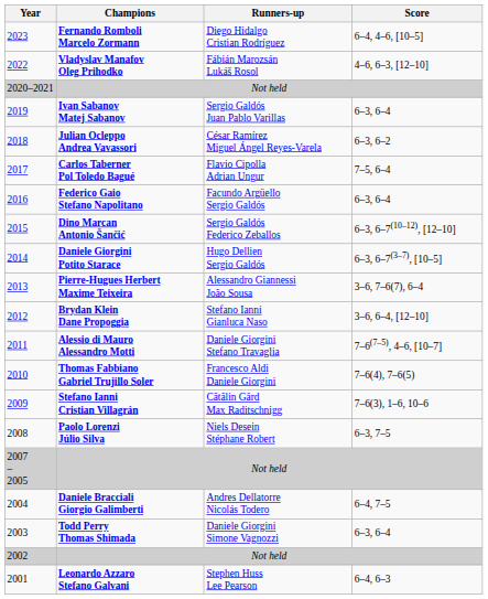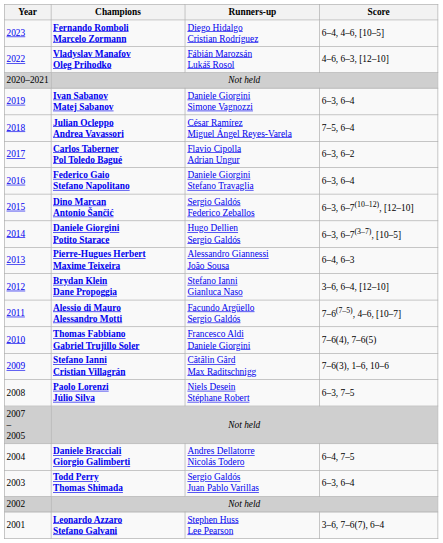 <table class="wikitable" style="font-size:90%">
 <tr>
 <th>Year</th>
 <th width="200">Champions</th>
 <th width="200">Runners-up</th>
 <th width="175">Score</th>
 </tr>
 <tr>
 <td><a href='#'>2023</a></td>
 <td> <strong><a href='#'>Fernando Romboli</a></strong><br> <strong><a href='#'>Marcelo Zormann</a></strong></td>
 <td> <a href='#'>Diego Hidalgo</a><br> <a href='#'>Cristian Rodríguez</a></td>
 <td>6–4, 4–6, [10–5]</td>
 </tr>
 <tr>
 <td><a href='#'>2022</a></td>
 <td> <strong><a href='#'>Vladyslav Manafov</a></strong><br> <strong><a href='#'>Oleg Prihodko</a></strong></td>
 <td> <a href='#'>Fábián Marozsán</a><br> <a href='#'>Lukáš Rosol</a></td>
 <td>4–6, 6–3, [12–10]</td>
 </tr>
 <tr>
 <td style="background:#cfcfcf">2020–2021</td>
 <td colspan=3 align=center style="background:#cfcfcf"><em>Not held</em></td>
 </tr>
 <tr>
 <td><a href='#'>2019</a></td>
 <td> <strong><a href='#'>Ivan Sabanov</a></strong><br> <strong><a href='#'>Matej Sabanov</a></strong></td>
-<td> <a href='#'>Sergio Galdós</a><br> <a href='#'>Juan Pablo Varillas</a></td>
+<td> <a href='#'>Daniele Giorgini</a><br> <a href='#'>Simone Vagnozzi</a></td>
 <td>6–3, 6–4</td>
 </tr>
 <tr>
 <td><a href='#'>2018</a></td>
 <td> <strong><a href='#'>Julian Ocleppo</a></strong><br> <strong><a href='#'>Andrea Vavassori</a></strong></td>
 <td> <a href='#'>César Ramírez</a> <br>  <a href='#'>Miguel Ángel Reyes-Varela</a></td>
-<td>6–3, 6–2</td>
+<td>7–5, 6–4</td>
 </tr>
 <tr>
 <td><a href='#'>2017</a></td>
 <td> <strong><a href='#'>Carlos Taberner</a></strong><br> <strong><a href='#'>Pol Toledo Bagué</a></strong></td>
 <td> <a href='#'>Flavio Cipolla</a><br> <a href='#'>Adrian Ungur</a></td>
-<td>7–5, 6–4</td>
+<td>6–3, 6–2</td>
 </tr>
 <tr>
 <td><a href='#'>2016</a></td>
 <td> <strong><a href='#'>Federico Gaio</a></strong><br> <strong><a href='#'>Stefano Napolitano</a></strong></td>
-<td> <a href='#'>Facundo Argüello</a><br> <a href='#'>Sergio Galdós</a></td>
+<td> <a href='#'>Daniele Giorgini</a><br> <a href='#'>Stefano Travaglia</a></td>
 <td>6–3, 6–4</td>
 </tr>
 <tr>
 <td><a href='#'>2015</a></td>
 <td> <strong><a href='#'>Dino Marcan</a></strong> <br>  <strong><a href='#'>Antonio Šančić</a></strong></td>
 <td> <a href='#'>Sergio Galdós</a><br> <a href='#'>Federico Zeballos</a></td>
 <td>6–3, 6–7<sup>(10–12)</sup>, [12–10]</td>
 </tr>
 <tr>
 <td><a href='#'>2014</a></td>
 <td> <strong><a href='#'>Daniele Giorgini</a> <br> <a href='#'>Potito Starace</a></strong></td>
 <td> <a href='#'>Hugo Dellien</a> <br>  <a href='#'>Sergio Galdós</a></td>
 <td>6–3, 6–7<sup>(3–7)</sup>, [10–5]</td>
 </tr>
 <tr>
 <td><a href='#'>2013</a></td>
 <td> <strong><a href='#'>Pierre-Hugues Herbert</a> <br> <a href='#'>Maxime Teixeira</a></strong></td>
 <td> <a href='#'>Alessandro Giannessi</a> <br>  <a href='#'>João Sousa</a></td>
-<td>3–6, 7–6(7), 6–4</td>
+<td>6–4, 6–3</td>
 </tr>
 <tr>
 <td><a href='#'>2012</a></td>
 <td> <strong><a href='#'>Brydan Klein</a></strong><br> <strong><a href='#'>Dane Propoggia</a></strong></td>
 <td> <a href='#'>Stefano Ianni</a><br> <a href='#'>Gianluca Naso</a></td>
 <td>3–6, 6–4, [12–10]</td>
 </tr>
 <tr>
 <td><a href='#'>2011</a></td>
 <td> <strong><a href='#'>Alessio di Mauro</a></strong><br> <strong><a href='#'>Alessandro Motti</a></strong></td>
-<td> <a href='#'>Daniele Giorgini</a><br> <a href='#'>Stefano Travaglia</a></td>
+<td> <a href='#'>Facundo Argüello</a><br> <a href='#'>Sergio Galdós</a></td>
 <td>7–6<sup>(7–5)</sup>, 4–6, [10–7]</td>
 </tr>
 <tr>
 <td><a href='#'>2010</a></td>
 <td> <strong><a href='#'>Thomas Fabbiano</a></strong><br> <strong><a href='#'>Gabriel Trujillo Soler</a></strong></td>
 <td> <a href='#'>Francesco Aldi</a><br> <a href='#'>Daniele Giorgini</a></td>
 <td>7–6(4), 7–6(5)</td>
 </tr>
 <tr>
 <td><a href='#'>2009</a></td>
 <td> <strong><a href='#'>Stefano Ianni</a></strong><br> <strong><a href='#'>Cristian Villagrán</a></strong></td>
 <td> <a href='#'>Cătălin Gârd</a><br> <a href='#'>Max Raditschnigg</a></td>
 <td>7–6(3), 1–6, 10–6</td>
 </tr>
 <tr>
 <td>2008</td>
 <td> <strong><a href='#'>Paolo Lorenzi</a></strong><br> <strong><a href='#'>Júlio Silva</a></strong></td>
 <td> <a href='#'>Niels Desein</a><br> <a href='#'>Stéphane Robert</a></td>
 <td>6–3, 7–5</td>
 </tr>
 <tr>
 <td style="background:#cfcfcf">2007<br>–<br>2005</td>
 <td colspan=3 align=center style="background:#cfcfcf"><em>Not held</em></td>
 </tr>
 <tr>
 <td>2004</td>
 <td> <strong><a href='#'>Daniele Bracciali</a></strong><br> <strong><a href='#'>Giorgio Galimberti</a></strong></td>
 <td> <a href='#'>Andres Dellatorre</a><br> <a href='#'>Nicolás Todero</a></td>
 <td>6–4, 7–5</td>
 </tr>
 <tr>
 <td>2003</td>
 <td> <strong><a href='#'>Todd Perry</a></strong><br> <strong><a href='#'>Thomas Shimada</a></strong></td>
-<td> <a href='#'>Daniele Giorgini</a><br> <a href='#'>Simone Vagnozzi</a></td>
+<td> <a href='#'>Sergio Galdós</a><br> <a href='#'>Juan Pablo Varillas</a></td>
 <td>6–3, 6–4</td>
 </tr>
 <tr>
 <td style="background:#cfcfcf">2002</td>
 <td colspan=3 align=center style="background:#cfcfcf"><em>Not held</em></td>
 </tr>
 <tr>
 <td>2001</td>
 <td> <strong><a href='#'>Leonardo Azzaro</a></strong><br> <strong><a href='#'>Stefano Galvani</a></strong></td>
 <td> <a href='#'>Stephen Huss</a><br> <a href='#'>Lee Pearson</a></td>
-<td>6–4, 6–3</td>
+<td>3–6, 7–6(7), 6–4</td>
 </tr>
 </table>
